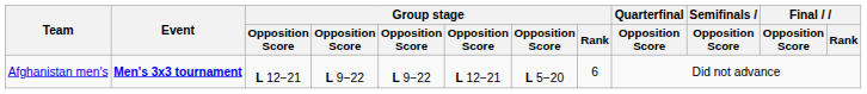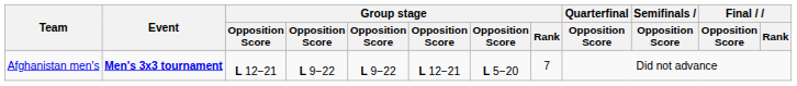 <table class=wikitable style=font-size:90%;text-align:center>
 <tr>
 <th rowspan=2>Team</th>
 <th rowspan=2>Event</th>
 <th colspan=6>Group stage</th>
 <th>Quarterfinal</th>
 <th>Semifinals / </th>
 <th colspan=2>Final /  / </th>
 </tr>
 <tr style="font-size:95%">
 <th>Opposition<br>Score</th>
 <th>Opposition<br>Score</th>
 <th>Opposition<br>Score</th>
 <th>Opposition<br>Score</th>
 <th>Opposition<br>Score</th>
 <th>Rank</th>
 <th>Opposition<br>Score</th>
 <th>Opposition<br>Score</th>
 <th>Opposition<br>Score</th>
 <th>Rank</th>
 </tr>
 <tr>
 <td align=left><a href='#'>Afghanistan men's</a></td>
 <td align=left><strong><a href='#'>Men's 3x3 tournament</a></strong></td>
 <td><br><strong>L</strong> 12−21</td>
 <td><br><strong>L</strong> 9−22</td>
 <td><br><strong>L</strong> 9−22</td>
 <td><br><strong>L</strong> 12−21</td>
 <td><br><strong>L</strong> 5−20</td>
-<td>6</td>
+<td>7</td>
 <td colspan=4>Did not advance</td>
 </tr>
 </table>
